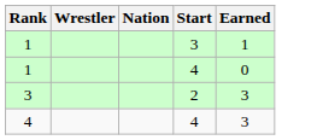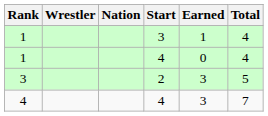 <table class="wikitable sortable" style="text-align:center;">
 <tr>
 <th>Rank</th>
 <th>Wrestler</th>
 <th>Nation</th>
 <th>Start</th>
 <th>Earned</th>
+<th>Total</th>
 </tr>
 <tr style="background:#cfc;">
 <td>1</td>
 <td align=left></td>
 <td align=left></td>
 <td>3</td>
 <td>1</td>
+<td>4</td>
 </tr>
 <tr style="background:#cfc;">
 <td>1</td>
 <td align=left></td>
 <td align=left></td>
 <td>4</td>
 <td>0</td>
+<td>4</td>
 </tr>
 <tr style="background:#cfc;">
 <td>3</td>
 <td align=left></td>
 <td align=left></td>
 <td>2</td>
 <td>3</td>
+<td>5</td>
 </tr>
 <tr>
 <td>4</td>
 <td align=left></td>
 <td align=left></td>
 <td>4</td>
 <td>3</td>
+<td>7</td>
 </tr>
 </table>
